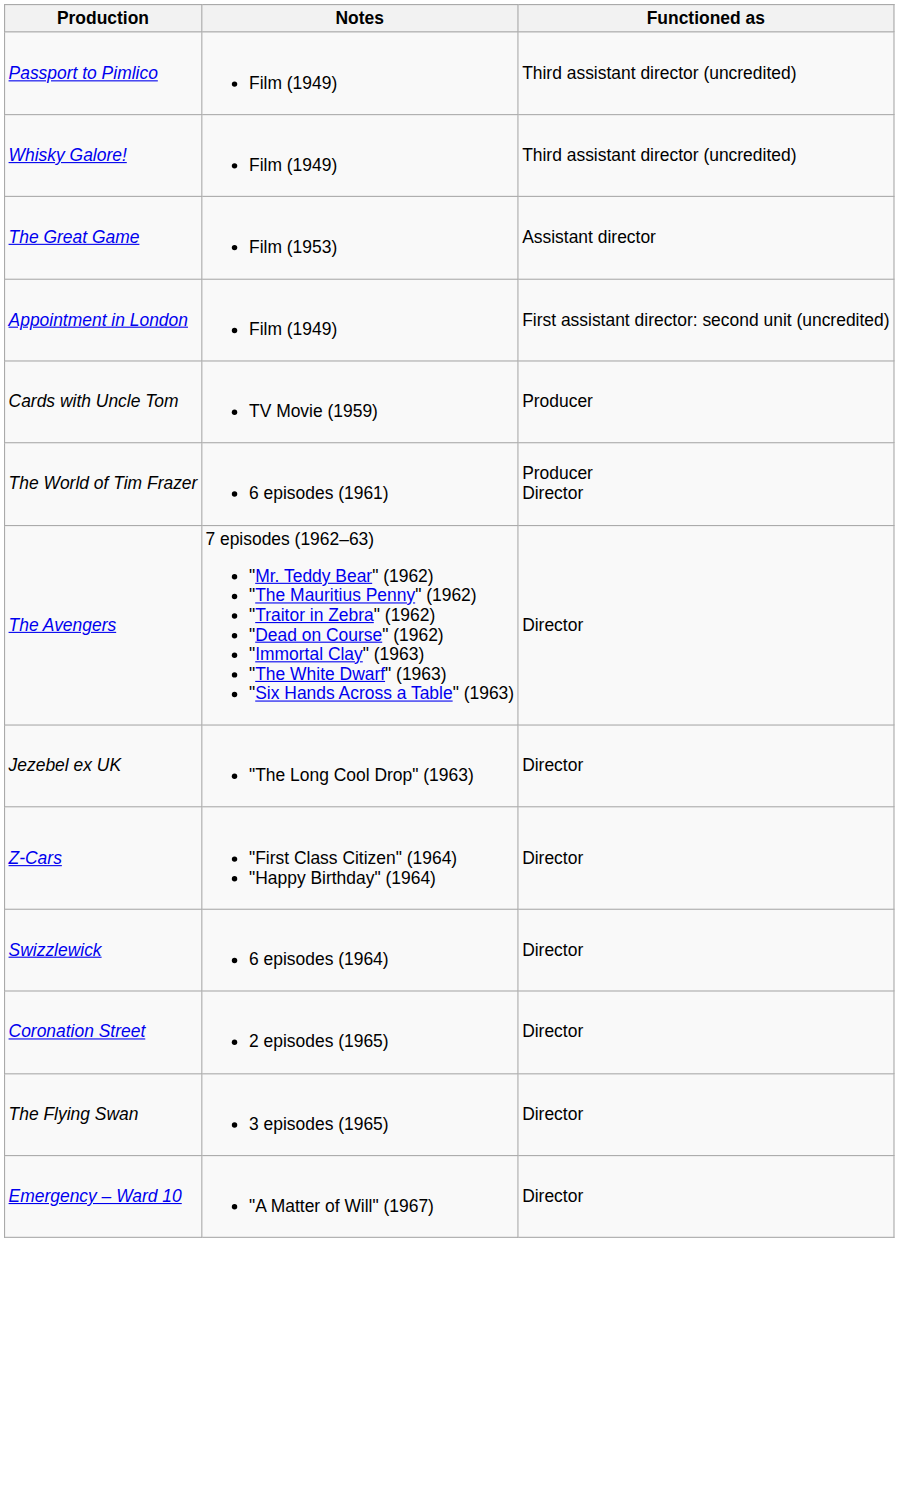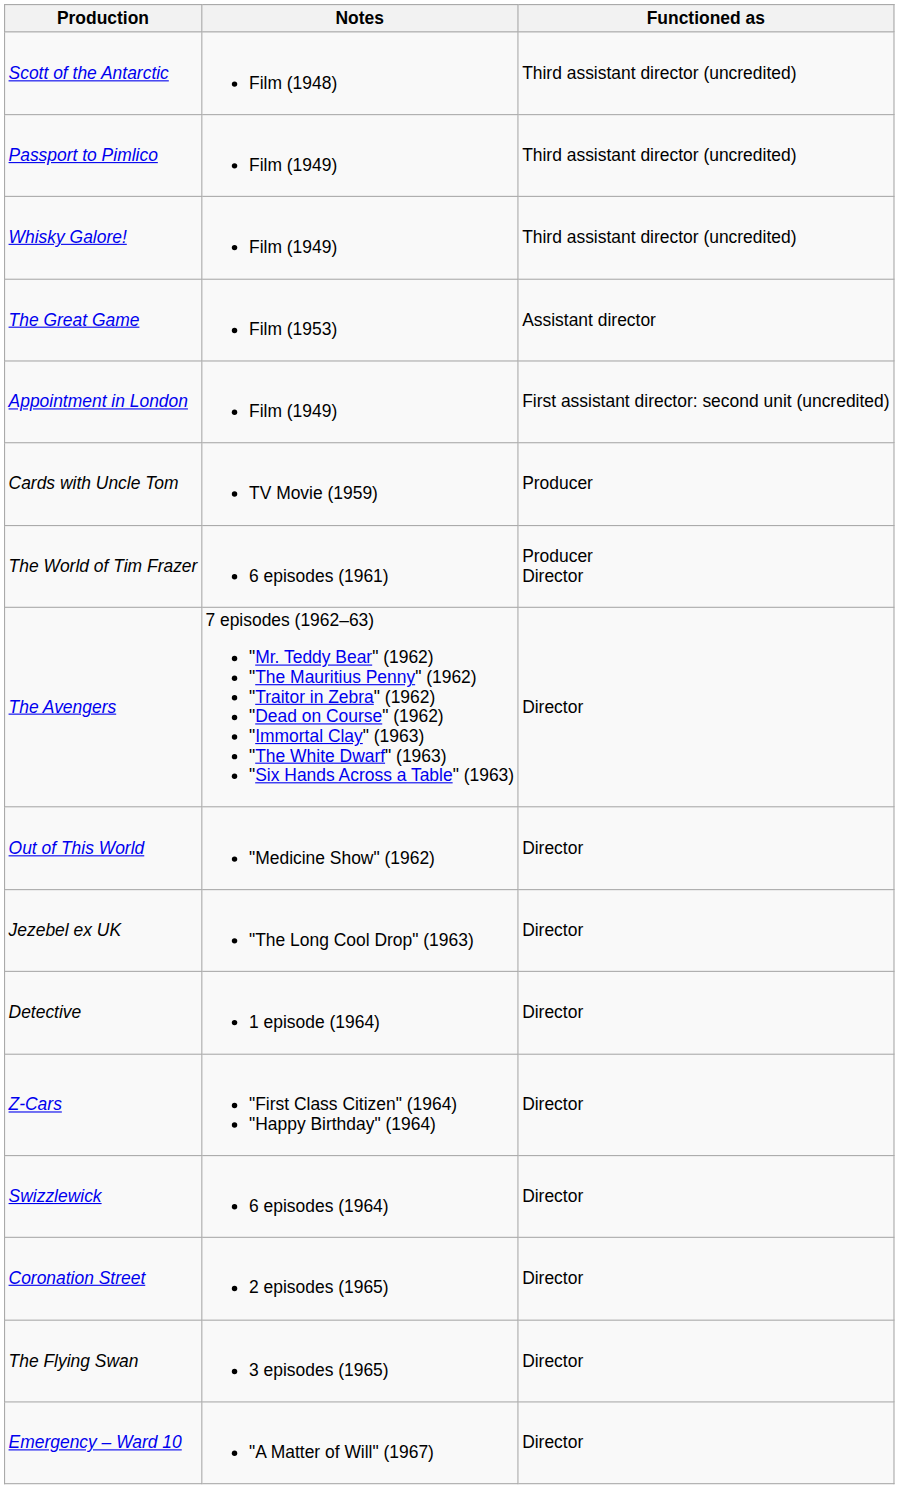 <table class="wikitable">
 <tr style="background:#ccc; text-align:center;">
 <th>Production</th>
 <th>Notes</th>
 <th>Functioned as</th>
+</tr>
+<tr>
+<td><em><a href='#'>Scott of the Antarctic</a></em></td>
+<td><br><ul><li>Film (1948)</li></ul></td>
+<td>Third assistant director (uncredited)</td>
 </tr>
 <tr>
 <td><em><a href='#'>Passport to Pimlico</a></em></td>
 <td><br><ul><li>Film (1949)</li></ul></td>
 <td>Third assistant director (uncredited)</td>
 </tr>
 <tr>
 <td><em><a href='#'>Whisky Galore!</a></em></td>
 <td><br><ul><li>Film (1949)</li></ul></td>
 <td>Third assistant director (uncredited)</td>
 </tr>
 <tr>
 <td><em><a href='#'>The Great Game</a></em></td>
 <td><br><ul><li>Film (1953)</li></ul></td>
 <td>Assistant director</td>
 </tr>
 <tr>
 <td><em><a href='#'>Appointment in London</a></em></td>
 <td><br><ul><li>Film (1949)</li></ul></td>
 <td>First assistant director: second unit (uncredited)</td>
 </tr>
 <tr>
 <td><em>Cards with Uncle Tom</em></td>
 <td><br><ul><li>TV Movie (1959)</li></ul></td>
 <td>Producer</td>
 </tr>
 <tr>
 <td><em>The World of Tim Frazer</em></td>
 <td><br><ul><li>6 episodes (1961)</li></ul></td>
 <td>Producer<br>Director</td>
 </tr>
 <tr>
 <td><em><a href='#'>The Avengers</a></em></td>
 <td>7 episodes (1962–63)<br><ul><li>"<a href='#'>Mr. Teddy Bear</a>" (1962)</li><li>"<a href='#'>The Mauritius Penny</a>" (1962)</li><li>"<a href='#'>Traitor in Zebra</a>" (1962)</li><li>"<a href='#'>Dead on Course</a>" (1962)</li><li>"<a href='#'>Immortal Clay</a>" (1963)</li><li>"<a href='#'>The White Dwarf</a>" (1963)</li><li>"<a href='#'>Six Hands Across a Table</a>" (1963)</li></ul></td>
 <td>Director</td>
 </tr>
 <tr>
+<td><em><a href='#'>Out of This World</a></em></td>
+<td><br><ul><li>"Medicine Show" (1962)</li></ul></td>
+<td>Director</td>
+</tr>
+<tr>
 <td><em>Jezebel ex UK</em></td>
 <td><br><ul><li>"The Long Cool Drop" (1963)</li></ul></td>
+<td>Director</td>
+</tr>
+<tr>
+<td><em>Detective</em></td>
+<td><br><ul><li>1 episode (1964)</li></ul></td>
 <td>Director</td>
 </tr>
 <tr>
 <td><em><a href='#'>Z-Cars</a></em></td>
 <td><br><ul><li>"First Class Citizen" (1964)</li><li>"Happy Birthday" (1964)</li></ul></td>
 <td>Director</td>
 </tr>
 <tr>
 <td><em><a href='#'>Swizzlewick</a></em></td>
 <td><br><ul><li>6 episodes (1964)</li></ul></td>
 <td>Director</td>
 </tr>
 <tr>
 <td><em><a href='#'>Coronation Street</a></em></td>
 <td><br><ul><li>2 episodes (1965)</li></ul></td>
 <td>Director</td>
 </tr>
 <tr>
 <td><em>The Flying Swan</em></td>
 <td><br><ul><li>3 episodes (1965)</li></ul></td>
 <td>Director</td>
 </tr>
 <tr>
 <td><em><a href='#'>Emergency – Ward 10</a></em></td>
 <td><br><ul><li>"A Matter of Will" (1967)</li></ul></td>
 <td>Director</td>
 </tr>
 </table>
